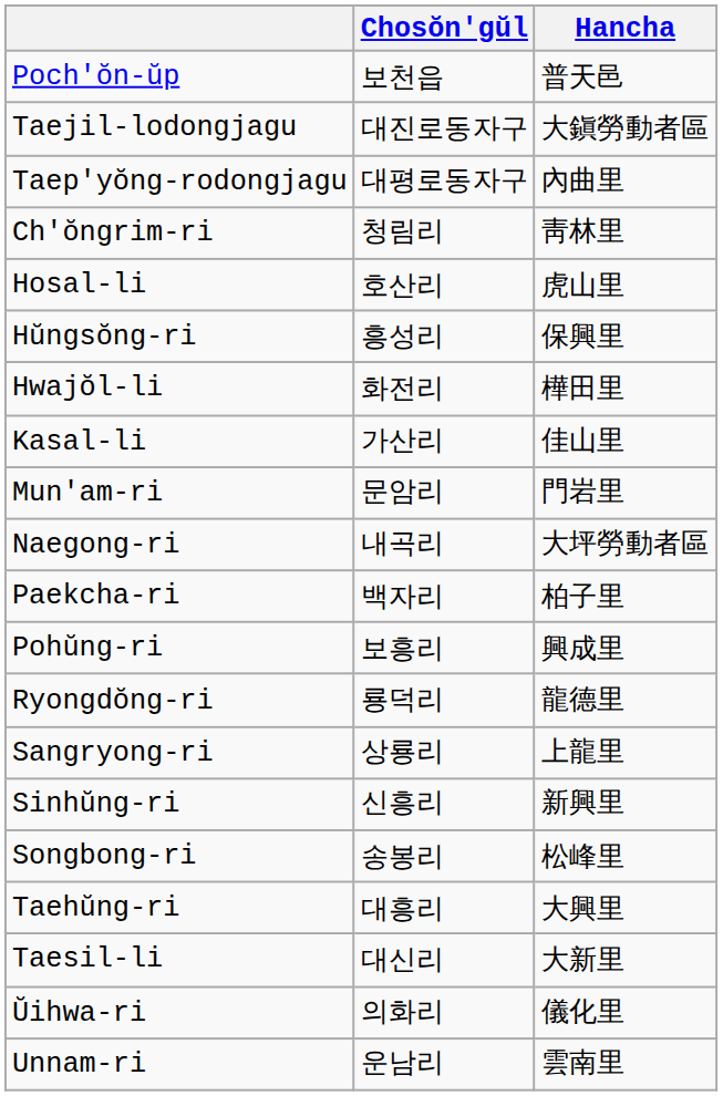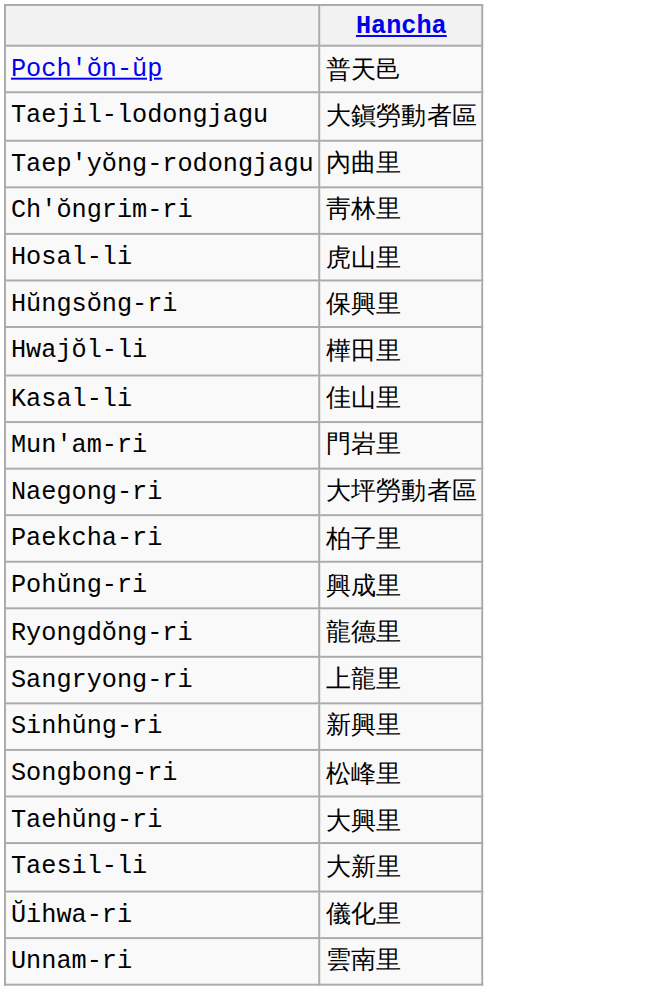 <table class=wikitable>
 <tr>
 <th></th>
-<th><a href='#'>Chosŏn'gŭl</a></th>
 <th><a href='#'>Hancha</a></th>
 </tr>
 <tr>
 <td><a href='#'>Poch'ŏn-ŭp</a></td>
-<td>보천읍</td>
 <td>普天邑</td>
 </tr>
 <tr>
 <td>Taejil-lodongjagu</td>
-<td>대진로동자구</td>
 <td>大鎭勞動者區</td>
 </tr>
 <tr>
 <td>Taep'yŏng-rodongjagu</td>
-<td>대평로동자구</td>
 <td>內曲里</td>
 </tr>
 <tr>
 <td>Ch'ŏngrim-ri</td>
-<td>청림리</td>
 <td>靑林里</td>
 </tr>
 <tr>
 <td>Hosal-li</td>
-<td>호산리</td>
 <td>虎山里</td>
 </tr>
 <tr>
 <td>Hŭngsŏng-ri</td>
-<td>흥성리</td>
 <td>保興里</td>
 </tr>
 <tr>
 <td>Hwajŏl-li</td>
-<td>화전리</td>
 <td>樺田里</td>
 </tr>
 <tr>
 <td>Kasal-li</td>
-<td>가산리</td>
 <td>佳山里</td>
 </tr>
 <tr>
 <td>Mun'am-ri</td>
-<td>문암리</td>
 <td>門岩里</td>
 </tr>
 <tr>
 <td>Naegong-ri</td>
-<td>내곡리</td>
 <td>大坪勞動者區</td>
 </tr>
 <tr>
 <td>Paekcha-ri</td>
-<td>백자리</td>
 <td>柏子里</td>
 </tr>
 <tr>
 <td>Pohŭng-ri</td>
-<td>보흥리</td>
 <td>興成里</td>
 </tr>
 <tr>
 <td>Ryongdŏng-ri</td>
-<td>룡덕리</td>
 <td>龍德里</td>
 </tr>
 <tr>
 <td>Sangryong-ri</td>
-<td>상룡리</td>
 <td>上龍里</td>
 </tr>
 <tr>
 <td>Sinhŭng-ri</td>
-<td>신흥리</td>
 <td>新興里</td>
 </tr>
 <tr>
 <td>Songbong-ri</td>
-<td>송봉리</td>
 <td>松峰里</td>
 </tr>
 <tr>
 <td>Taehŭng-ri</td>
-<td>대흥리</td>
 <td>大興里</td>
 </tr>
 <tr>
 <td>Taesil-li</td>
-<td>대신리</td>
 <td>大新里</td>
 </tr>
 <tr>
 <td>Ŭihwa-ri</td>
-<td>의화리</td>
 <td>儀化里</td>
 </tr>
 <tr>
 <td>Unnam-ri</td>
-<td>운남리</td>
 <td>雲南里</td>
 </tr>
 </table>
